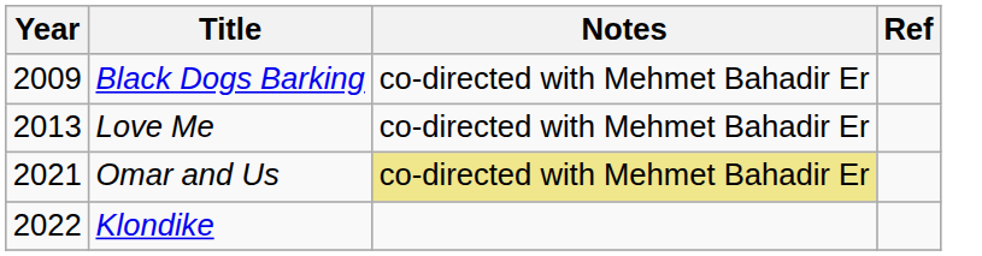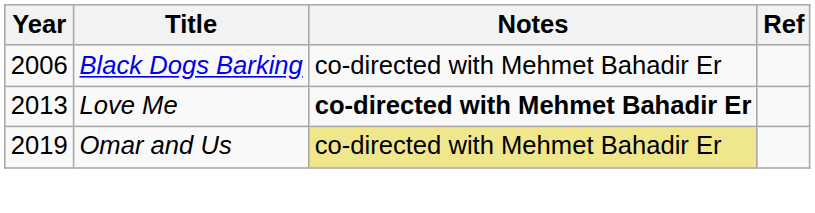 <table class="wikitable">
 <tr>
 <th>Year</th>
 <th>Title</th>
 <th>Notes</th>
 <th>Ref</th>
 </tr>
 <tr>
-<td>2009</td>
+<td>2006</td>
 <td><em><a href='#'>Black Dogs Barking</a></em></td>
 <td>co-directed with Mehmet Bahadir Er</td>
 <td></td>
 </tr>
 <tr>
 <td>2013</td>
 <td><em>Love Me</em></td>
-<td>co-directed with Mehmet Bahadir Er</td>
+<td><strong>co-directed with Mehmet Bahadir Er</strong></td>
 <td></td>
 </tr>
 <tr>
-<td>2021</td>
+<td>2019</td>
 <td><em>Omar and Us</em></td>
 <td style="background: khaki;">co-directed with Mehmet Bahadir Er</td>
 <td></td>
 </tr>
-<tr>
-<td>2022</td>
-<td><em><a href='#'>Klondike</a></em></td>
-<td></td>
-<td></td>
-</tr>
 </table>
